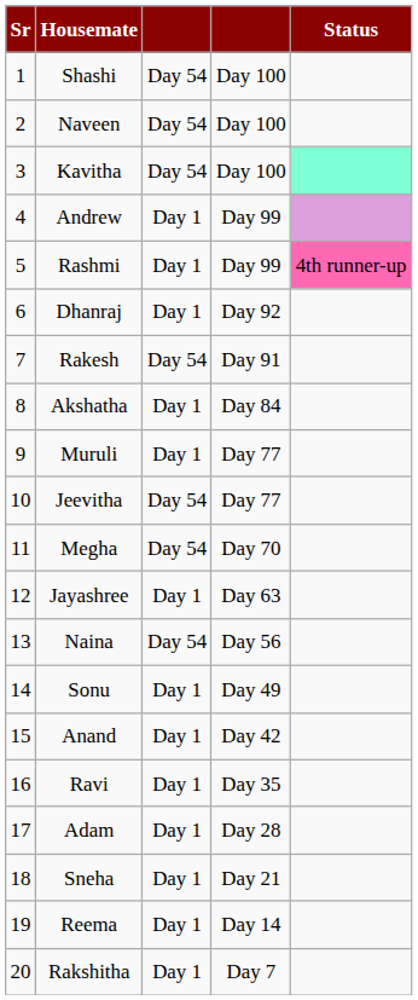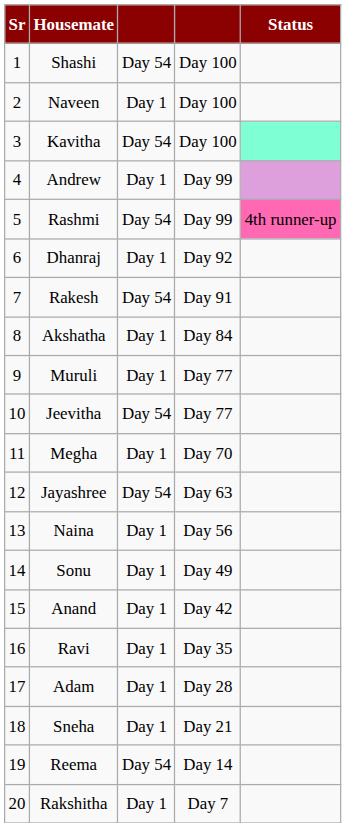 <table class="wikitable sortable" style=" text-align:center; font-size:85%;  line-height:25px; width:auto;">
 <tr>
 <th scope="col" style="background:#8B0000; color:#fff;">Sr</th>
 <th scope="col" style="background:#8B0000; color:#fff;">Housemate</th>
 <th scope="col" style="background:#8B0000; color:#fff;"></th>
 <th scope="col" style="background:#8B0000; color:#fff;"></th>
 <th scope="col" style="background:#8B0000; color:#fff;">Status</th>
 </tr>
 <tr>
 <td>1</td>
 <td>Shashi</td>
 <td>Day 54</td>
 <td>Day 100</td>
 <td></td>
 </tr>
 <tr>
 <td>2</td>
 <td>Naveen</td>
-<td>Day 54</td>
+<td>Day 1</td>
 <td>Day 100</td>
 <td></td>
 </tr>
 <tr>
 <td>3</td>
 <td>Kavitha</td>
 <td>Day 54</td>
 <td>Day 100</td>
 <td style="background:#7FFFD4;"></td>
 </tr>
 <tr>
 <td>4</td>
 <td>Andrew</td>
 <td>Day 1</td>
 <td>Day 99</td>
 <td style="background:#DDA0DD;"></td>
 </tr>
 <tr>
 <td>5</td>
 <td>Rashmi</td>
-<td>Day 1</td>
+<td>Day 54</td>
 <td>Day 99</td>
 <td style="background:#FF69B4;">4th runner-up</td>
 </tr>
 <tr>
 <td>6</td>
 <td>Dhanraj</td>
 <td>Day 1</td>
 <td>Day 92</td>
 <td></td>
 </tr>
 <tr>
 <td>7</td>
 <td>Rakesh</td>
 <td>Day 54</td>
 <td>Day 91</td>
 <td></td>
 </tr>
 <tr>
 <td>8</td>
 <td>Akshatha</td>
 <td>Day 1</td>
 <td>Day 84</td>
 <td></td>
 </tr>
 <tr>
 <td>9</td>
 <td>Muruli</td>
 <td>Day 1</td>
 <td>Day 77</td>
 <td></td>
 </tr>
 <tr>
 <td>10</td>
 <td>Jeevitha</td>
 <td>Day 54</td>
 <td>Day 77</td>
 <td></td>
 </tr>
 <tr>
 <td>11</td>
 <td>Megha</td>
-<td>Day 54</td>
+<td>Day 1</td>
 <td>Day 70</td>
 <td></td>
 </tr>
 <tr>
 <td>12</td>
 <td>Jayashree</td>
-<td>Day 1</td>
+<td>Day 54</td>
 <td>Day 63</td>
 <td></td>
 </tr>
 <tr>
 <td>13</td>
 <td>Naina</td>
-<td>Day 54</td>
+<td>Day 1</td>
 <td>Day 56</td>
 <td></td>
 </tr>
 <tr>
 <td>14</td>
 <td>Sonu</td>
 <td>Day 1</td>
 <td>Day 49</td>
 <td></td>
 </tr>
 <tr>
 <td>15</td>
 <td>Anand</td>
 <td>Day 1</td>
 <td>Day 42</td>
 <td></td>
 </tr>
 <tr>
 <td>16</td>
 <td>Ravi</td>
 <td>Day 1</td>
 <td>Day 35</td>
 <td></td>
 </tr>
 <tr>
 <td>17</td>
 <td>Adam</td>
 <td>Day 1</td>
 <td>Day 28</td>
 <td></td>
 </tr>
 <tr>
 <td>18</td>
 <td>Sneha</td>
 <td>Day 1</td>
 <td>Day 21</td>
 <td></td>
 </tr>
 <tr>
 <td>19</td>
 <td>Reema</td>
-<td>Day 1</td>
+<td>Day 54</td>
 <td>Day 14</td>
 <td></td>
 </tr>
 <tr>
 <td>20</td>
 <td>Rakshitha</td>
 <td>Day 1</td>
 <td>Day 7</td>
 <td></td>
 </tr>
 </table>
